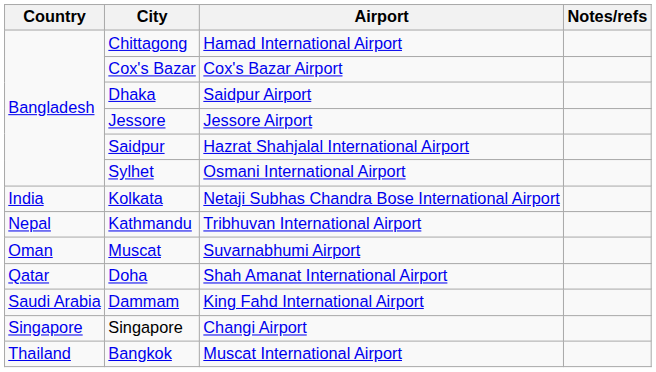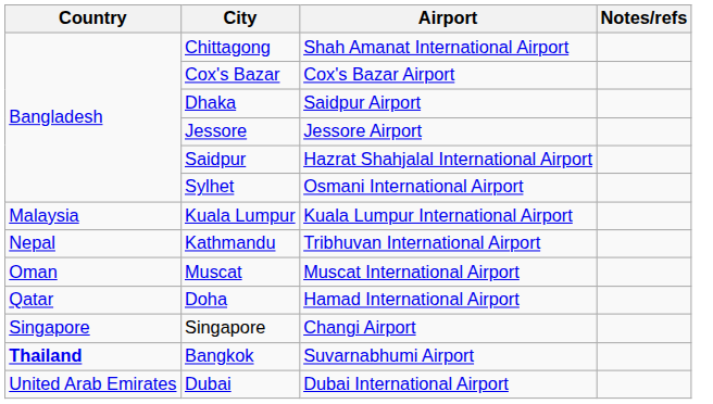 <table class="wikitable">
 <tr>
 <th>Country</th>
 <th>City</th>
 <th>Airport</th>
 <th>Notes/refs</th>
 </tr>
 <tr>
 <td rowspan="6"><a href='#'>Bangladesh</a></td>
 <td><a href='#'>Chittagong</a></td>
-<td><a href='#'>Hamad International Airport</a></td>
+<td><a href='#'>Shah Amanat International Airport</a></td>
 <td></td>
 </tr>
 <tr>
 <td><a href='#'>Cox's Bazar</a></td>
 <td><a href='#'>Cox's Bazar Airport</a></td>
 <td></td>
 </tr>
 <tr>
 <td><a href='#'>Dhaka</a></td>
 <td><a href='#'>Saidpur Airport</a></td>
 <td></td>
 </tr>
 <tr>
 <td><a href='#'>Jessore</a></td>
 <td><a href='#'>Jessore Airport</a></td>
 <td></td>
 </tr>
 <tr>
 <td><a href='#'>Saidpur</a></td>
 <td><a href='#'>Hazrat Shahjalal International Airport</a></td>
 <td></td>
 </tr>
 <tr>
 <td><a href='#'>Sylhet</a></td>
 <td><a href='#'>Osmani International Airport</a></td>
 <td></td>
 </tr>
 <tr>
-<td><a href='#'>India</a></td>
-<td><a href='#'>Kolkata</a></td>
-<td><a href='#'>Netaji Subhas Chandra Bose International Airport</a></td>
+<td><a href='#'>Malaysia</a></td>
+<td><a href='#'>Kuala Lumpur</a></td>
+<td><a href='#'>Kuala Lumpur International Airport</a></td>
 <td></td>
 </tr>
 <tr>
 <td><a href='#'>Nepal</a></td>
 <td><a href='#'>Kathmandu</a></td>
 <td><a href='#'>Tribhuvan International Airport</a></td>
 <td></td>
 </tr>
 <tr>
 <td><a href='#'>Oman</a></td>
 <td><a href='#'>Muscat</a></td>
-<td><a href='#'>Suvarnabhumi Airport</a></td>
+<td><a href='#'>Muscat International Airport</a></td>
 <td></td>
 </tr>
 <tr>
 <td><a href='#'>Qatar</a></td>
 <td><a href='#'>Doha</a></td>
-<td><a href='#'>Shah Amanat International Airport</a></td>
-<td></td>
-</tr>
-<tr>
-<td><a href='#'>Saudi Arabia</a></td>
-<td><a href='#'>Dammam</a></td>
-<td><a href='#'>King Fahd International Airport</a></td>
+<td><a href='#'>Hamad International Airport</a></td>
 <td></td>
 </tr>
 <tr>
 <td><a href='#'>Singapore</a></td>
 <td>Singapore</td>
 <td><a href='#'>Changi Airport</a></td>
 <td></td>
 </tr>
 <tr>
-<td><a href='#'>Thailand</a></td>
+<td><strong><a href='#'>Thailand</a></strong></td>
 <td><a href='#'>Bangkok</a></td>
-<td><a href='#'>Muscat International Airport</a></td>
+<td><a href='#'>Suvarnabhumi Airport</a></td>
+<td></td>
+</tr>
+<tr>
+<td><a href='#'>United Arab Emirates</a></td>
+<td><a href='#'>Dubai</a></td>
+<td><a href='#'>Dubai International Airport</a></td>
 <td></td>
 </tr>
 </table>
